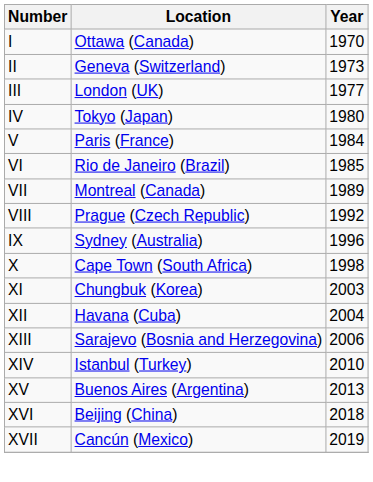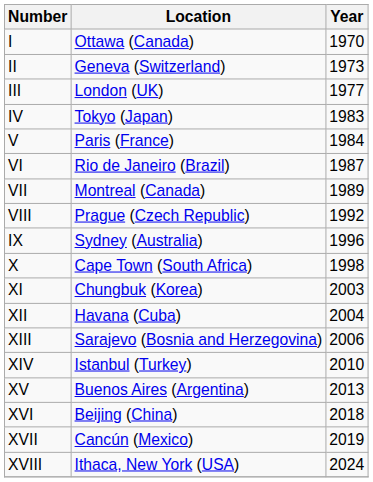 <table class="wikitable" border="1">
 <tr>
 <th>Number</th>
 <th>Location</th>
 <th>Year</th>
 </tr>
 <tr>
 <td>I</td>
 <td><a href='#'>Ottawa</a> (<a href='#'>Canada</a>)</td>
 <td>1970</td>
 </tr>
 <tr>
 <td>II</td>
 <td><a href='#'>Geneva</a> (<a href='#'>Switzerland</a>)</td>
 <td>1973</td>
 </tr>
 <tr>
 <td>III</td>
 <td><a href='#'>London</a> (<a href='#'>UK</a>)</td>
 <td>1977</td>
 </tr>
 <tr>
 <td>IV</td>
 <td><a href='#'>Tokyo</a> (<a href='#'>Japan</a>)</td>
-<td>1980</td>
+<td>1983</td>
 </tr>
 <tr>
 <td>V</td>
 <td><a href='#'>Paris</a> (<a href='#'>France</a>)</td>
 <td>1984</td>
 </tr>
 <tr>
 <td>VI</td>
 <td><a href='#'>Rio de Janeiro</a> (<a href='#'>Brazil</a>)</td>
-<td>1985</td>
+<td>1987</td>
 </tr>
 <tr>
 <td>VII</td>
 <td><a href='#'>Montreal</a> (<a href='#'>Canada</a>)</td>
 <td>1989</td>
 </tr>
 <tr>
 <td>VIII</td>
 <td><a href='#'>Prague</a> (<a href='#'>Czech Republic</a>)</td>
 <td>1992</td>
 </tr>
 <tr>
 <td>IX</td>
 <td><a href='#'>Sydney</a> (<a href='#'>Australia</a>)</td>
 <td>1996</td>
 </tr>
 <tr>
 <td>X</td>
 <td><a href='#'>Cape Town</a> (<a href='#'>South Africa</a>)</td>
 <td>1998</td>
 </tr>
 <tr>
 <td>XI</td>
 <td><a href='#'>Chungbuk</a> (<a href='#'>Korea</a>)</td>
 <td>2003</td>
 </tr>
 <tr>
 <td>XII</td>
 <td><a href='#'>Havana</a> (<a href='#'>Cuba</a>)</td>
 <td>2004</td>
 </tr>
 <tr>
 <td>XIII</td>
 <td><a href='#'>Sarajevo</a> (<a href='#'>Bosnia and Herzegovina</a>)</td>
 <td>2006</td>
 </tr>
 <tr>
 <td>XIV</td>
 <td><a href='#'>Istanbul</a> (<a href='#'>Turkey</a>)</td>
 <td>2010</td>
 </tr>
 <tr>
 <td>XV</td>
 <td><a href='#'>Buenos Aires</a> (<a href='#'>Argentina</a>)</td>
 <td>2013</td>
 </tr>
 <tr>
 <td>XVI</td>
 <td><a href='#'>Beijing</a> (<a href='#'>China</a>)</td>
 <td>2018</td>
 </tr>
 <tr>
 <td>XVII</td>
 <td><a href='#'>Cancún</a> (<a href='#'>Mexico</a>)</td>
 <td>2019</td>
 </tr>
 <tr>
+<td>XVIII</td>
+<td><a href='#'>Ithaca, New York</a> (<a href='#'>USA</a>)</td>
+<td>2024</td>
+</tr>
+<tr>
 </tr>
 </table>
